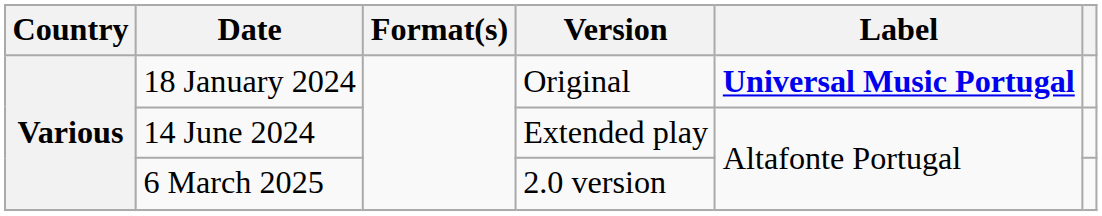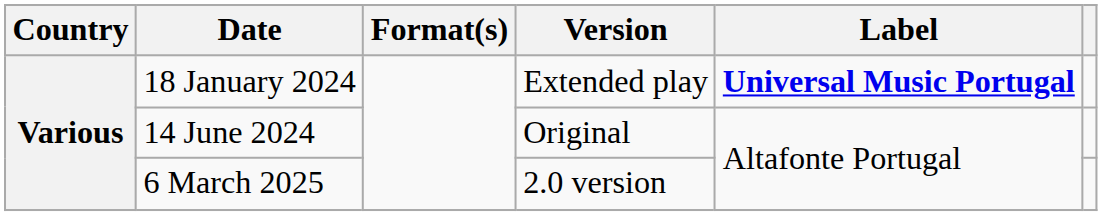 <table class="wikitable plainrowheaders">
 <tr>
 <th scope="col">Country</th>
 <th scope="col">Date</th>
 <th scope="col">Format(s)</th>
 <th scope="col">Version</th>
 <th scope="col">Label</th>
 <th scope="col"></th>
 </tr>
 <tr>
 <th scope="row" rowspan="3">Various</th>
 <td>18 January 2024</td>
 <td rowspan="3"></td>
-<td>Original</td>
+<td>Extended play</td>
 <td><strong><a href='#'>Universal Music Portugal</a></strong></td>
 <td align="center"></td>
 </tr>
 <tr>
 <td>14 June 2024</td>
-<td>Extended play</td>
+<td>Original</td>
 <td rowspan="2">Altafonte Portugal</td>
 <td align="center"></td>
 </tr>
 <tr>
 <td>6 March 2025</td>
 <td>2.0 version</td>
 <td align="center"></td>
 </tr>
 </table>
